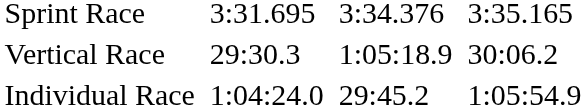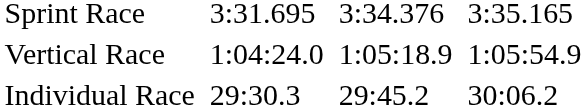 <table>
 <tr>
 <td>Sprint Race</td>
 <td></td>
 <td>3:31.695</td>
 <td></td>
 <td>3:34.376</td>
 <td></td>
 <td>3:35.165</td>
 </tr>
 <tr>
 <td>Vertical Race</td>
 <td></td>
-<td>29:30.3</td>
+<td>1:04:24.0</td>
 <td></td>
 <td>1:05:18.9</td>
 <td></td>
-<td>30:06.2</td>
+<td>1:05:54.9</td>
 </tr>
 <tr>
 <td>Individual Race</td>
 <td></td>
-<td>1:04:24.0</td>
+<td>29:30.3</td>
 <td></td>
 <td>29:45.2</td>
 <td></td>
-<td>1:05:54.9</td>
+<td>30:06.2</td>
 </tr>
 </table>
